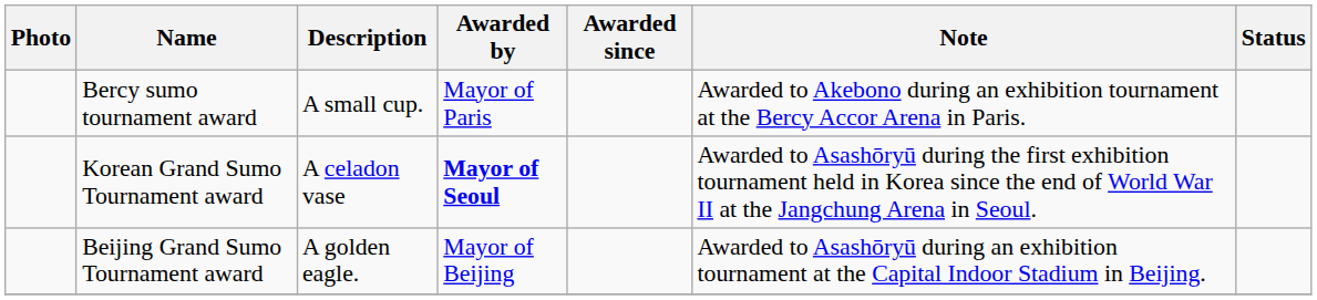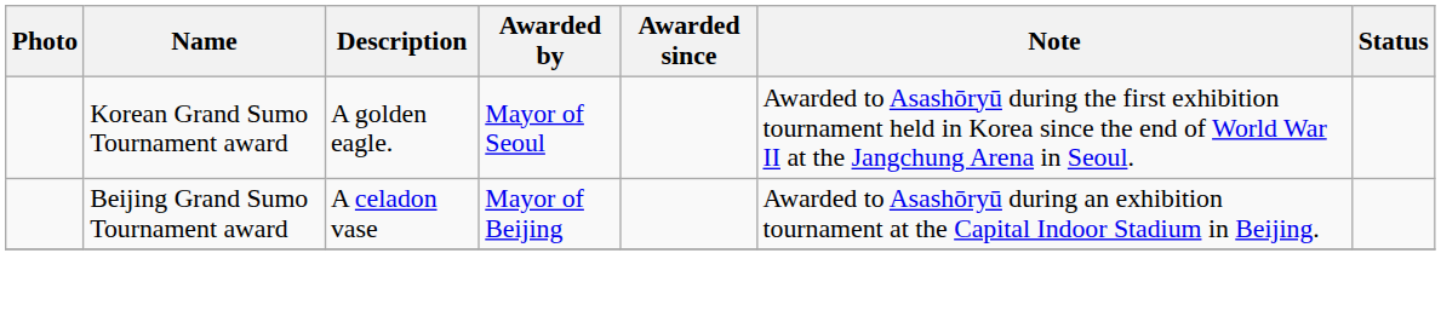 <table class="wikitable sortable">
 <tr>
 <th>Photo</th>
 <th>Name</th>
 <th>Description</th>
 <th>Awarded by</th>
 <th>Awarded since</th>
 <th>Note</th>
 <th>Status</th>
 </tr>
 <tr>
 <td></td>
-<td>Bercy sumo tournament award</td>
-<td>A small cup.</td>
-<td><a href='#'>Mayor of Paris</a></td>
-<td></td>
-<td>Awarded to <a href='#'>Akebono</a> during an exhibition tournament at the <a href='#'>Bercy Accor Arena</a> in Paris.</td>
-<td></td>
-</tr>
-<tr>
-<td></td>
 <td>Korean Grand Sumo Tournament award</td>
-<td>A <a href='#'>celadon</a> vase</td>
-<td><strong><a href='#'>Mayor of Seoul</a></strong></td>
+<td>A golden eagle.</td>
+<td><a href='#'>Mayor of Seoul</a></td>
 <td></td>
 <td>Awarded to <a href='#'>Asashōryū</a> during the first exhibition tournament held in Korea since the end of <a href='#'>World War II</a> at the <a href='#'>Jangchung Arena</a> in <a href='#'>Seoul</a>.</td>
 <td></td>
 </tr>
 <tr>
 <td></td>
 <td>Beijing Grand Sumo Tournament award</td>
-<td>A golden eagle.</td>
+<td>A <a href='#'>celadon</a> vase</td>
 <td><a href='#'>Mayor of Beijing</a></td>
 <td></td>
 <td>Awarded to <a href='#'>Asashōryū</a> during an exhibition tournament at the <a href='#'>Capital Indoor Stadium</a> in <a href='#'>Beijing</a>.</td>
 <td></td>
 </tr>
 <tr>
 </tr>
 </table>
